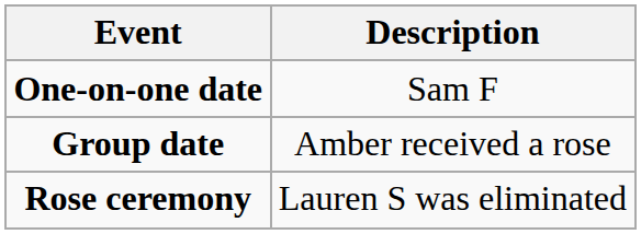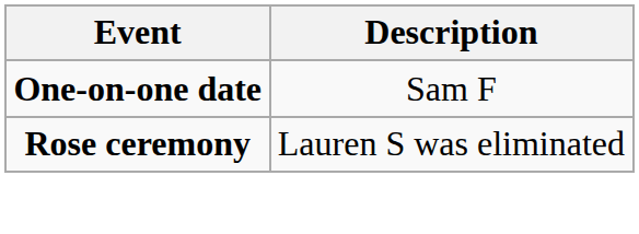 <table class="wikitable sortable" style="text-align:center;">
 <tr>
 <th>Event</th>
 <th>Description</th>
 </tr>
 <tr>
 <td><strong>One-on-one date</strong></td>
 <td>Sam F</td>
 </tr>
 <tr>
-<td><strong>Group date</strong></td>
-<td>Amber received a rose</td>
-</tr>
-<tr>
 <td><strong>Rose ceremony</strong></td>
 <td>Lauren S was eliminated</td>
 </tr>
 </table>
